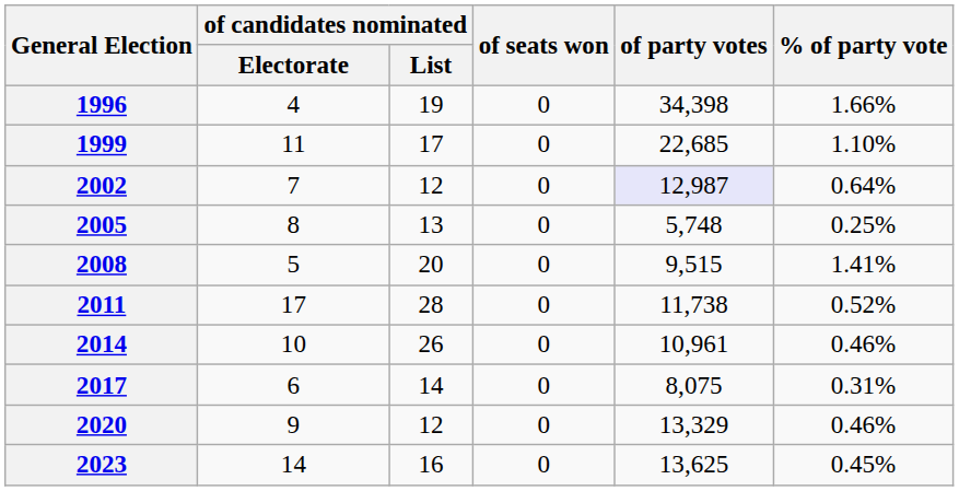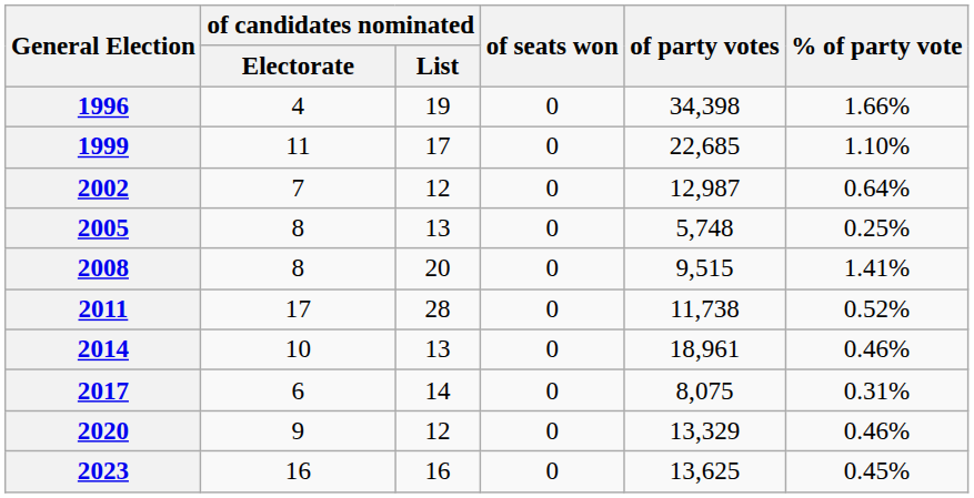 <table class="wikitable">
 <tr>
 <th rowspan="2">General Election</th>
 <th colspan="2"> of candidates nominated</th>
 <th rowspan="2"> of seats won</th>
 <th rowspan="2"> of party votes</th>
 <th rowspan="2">% of party vote</th>
 </tr>
 <tr>
 <th>Electorate</th>
 <th>List</th>
 </tr>
 <tr>
 <th><a href='#'>1996</a></th>
 <td align="center">4</td>
 <td align="center">19</td>
 <td align="center">0</td>
 <td align="center">34,398</td>
 <td align="center">1.66%</td>
 </tr>
 <tr>
 <th><a href='#'>1999</a></th>
 <td align="center">11</td>
 <td align="center">17</td>
 <td align="center">0</td>
 <td align="center">22,685</td>
 <td align="center"> 1.10%</td>
 </tr>
 <tr>
 <th><a href='#'>2002</a></th>
 <td align="center">7</td>
 <td align="center">12</td>
 <td align="center">0</td>
-<td align="center" style="background: lavender;">12,987</td>
+<td align="center">12,987</td>
 <td align="center"> 0.64%</td>
 </tr>
 <tr>
 <th><a href='#'>2005</a></th>
 <td align="center">8</td>
 <td align="center">13</td>
 <td align="center">0</td>
 <td align="center">5,748</td>
 <td align="center"> 0.25%</td>
 </tr>
 <tr>
 <th><a href='#'>2008</a></th>
-<td align="center">5</td>
+<td align="center">8</td>
 <td align="center">20</td>
 <td align="center">0</td>
 <td align="center">9,515</td>
 <td align="center"> 1.41%</td>
 </tr>
 <tr>
 <th><a href='#'>2011</a></th>
 <td align="center">17</td>
 <td align="center">28</td>
 <td align="center">0</td>
 <td align="center">11,738</td>
 <td align="center"> 0.52%</td>
 </tr>
 <tr>
 <th><a href='#'>2014</a></th>
 <td align="center">10</td>
-<td align="center">26</td>
+<td align="center">13</td>
 <td align="center">0</td>
-<td align="center">10,961</td>
+<td align="center">18,961</td>
 <td align="center"> 0.46%</td>
 </tr>
 <tr>
 <th><a href='#'>2017</a></th>
 <td align="center">6</td>
 <td align="center">14</td>
 <td align="center">0</td>
 <td align="center">8,075</td>
 <td align="center"> 0.31%</td>
 </tr>
 <tr>
 <th><a href='#'>2020</a></th>
 <td align="center">9</td>
 <td align="center">12</td>
 <td align="center">0</td>
 <td align="center">13,329</td>
 <td align="center"> 0.46%</td>
 </tr>
 <tr>
 <th><a href='#'>2023</a></th>
-<td align="center">14</td>
+<td align="center">16</td>
 <td align="center">16</td>
 <td align="center">0</td>
 <td align="center">13,625</td>
 <td align="center"> 0.45%</td>
 </tr>
 </table>
